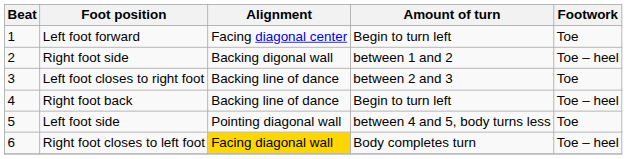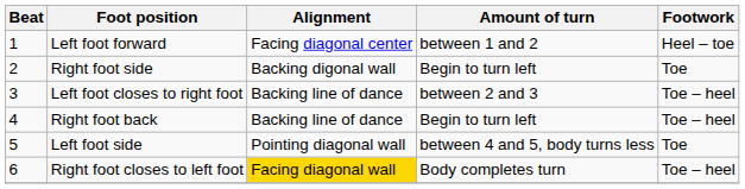 <table class="wikitable">
 <tr>
 <th>Beat</th>
 <th>Foot position</th>
 <th>Alignment</th>
 <th>Amount of turn</th>
 <th>Footwork</th>
 </tr>
 <tr>
 <td>1</td>
 <td>Left foot forward</td>
 <td>Facing <a href='#'>diagonal center</a></td>
-<td>Begin to turn left</td>
-<td>Toe</td>
+<td> between 1 and 2</td>
+<td>Heel – toe</td>
 </tr>
 <tr>
 <td>2</td>
 <td>Right foot side</td>
 <td>Backing digonal wall</td>
-<td> between 1 and 2</td>
-<td>Toe – heel</td>
+<td>Begin to turn left</td>
+<td>Toe</td>
 </tr>
 <tr>
 <td>3</td>
 <td>Left foot closes to right foot</td>
 <td>Backing line of dance</td>
 <td> between 2 and 3</td>
-<td>Toe</td>
+<td>Toe – heel</td>
 </tr>
 <tr>
 <td>4</td>
 <td>Right foot back</td>
 <td>Backing line of dance</td>
 <td>Begin to turn left</td>
 <td>Toe – heel</td>
 </tr>
 <tr>
 <td>5</td>
 <td>Left foot side</td>
 <td>Pointing diagonal wall</td>
 <td> between 4 and 5, body turns less</td>
 <td>Toe</td>
 </tr>
 <tr>
 <td>6</td>
 <td>Right foot closes to left foot</td>
 <td style="background: gold;">Facing diagonal wall</td>
 <td>Body completes turn</td>
 <td>Toe – heel</td>
 </tr>
 <tr>
 </tr>
 </table>
